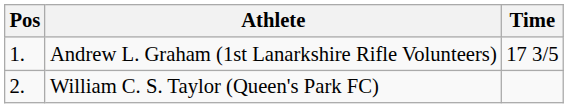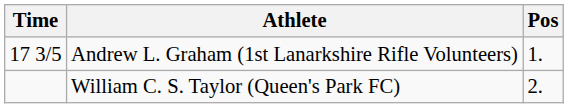 <table class="wikitable">
 <tr>
+<th>Time</th>
+<th>Athlete</th>
 <th>Pos</th>
-<th>Athlete</th>
-<th>Time</th>
 </tr>
 <tr>
+<td>17 3/5</td>
+<td>Andrew L. Graham (1st Lanarkshire Rifle Volunteers)</td>
 <td>1.</td>
-<td>Andrew L. Graham (1st Lanarkshire Rifle Volunteers)</td>
-<td>17 3/5</td>
 </tr>
 <tr>
+<td></td>
+<td>William C. S. Taylor (Queen's Park FC)</td>
 <td>2.</td>
-<td>William C. S. Taylor (Queen's Park FC)</td>
-<td></td>
 </tr>
 </table>
